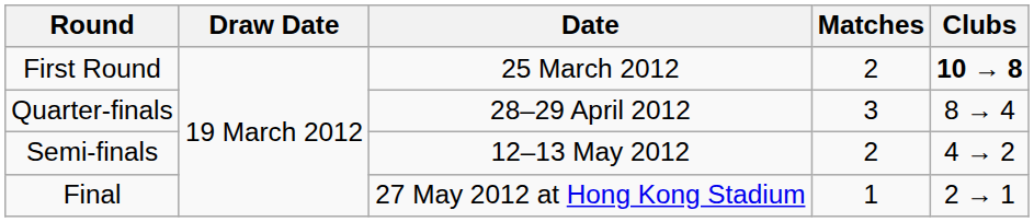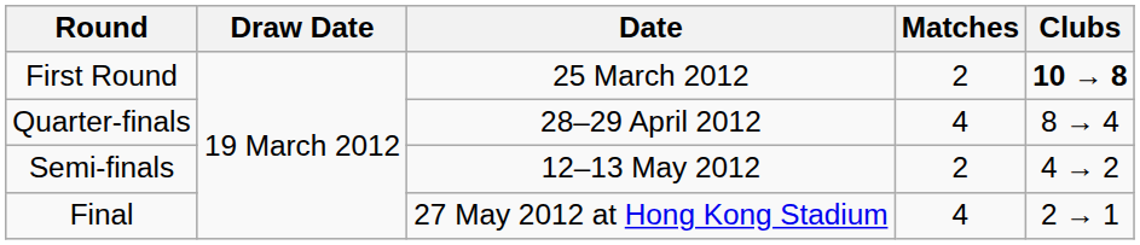 <table class="wikitable">
 <tr>
 <th>Round</th>
 <th>Draw Date</th>
 <th>Date</th>
 <th>Matches</th>
 <th>Clubs</th>
 </tr>
 <tr align=center>
 <td>First Round</td>
 <td rowspan="4">19 March 2012</td>
 <td>25 March 2012</td>
 <td>2</td>
 <td><strong>10 → 8</strong></td>
 </tr>
 <tr align=center>
 <td>Quarter-finals</td>
 <td>28–29 April 2012</td>
-<td>3</td>
+<td>4</td>
 <td>8 → 4</td>
 </tr>
 <tr align=center>
 <td>Semi-finals</td>
 <td>12–13 May 2012</td>
 <td>2</td>
 <td>4 → 2</td>
 </tr>
 <tr align=center>
 <td>Final</td>
 <td>27 May 2012 at <a href='#'>Hong Kong Stadium</a></td>
-<td>1</td>
+<td>4</td>
 <td>2 → 1</td>
 </tr>
 </table>
